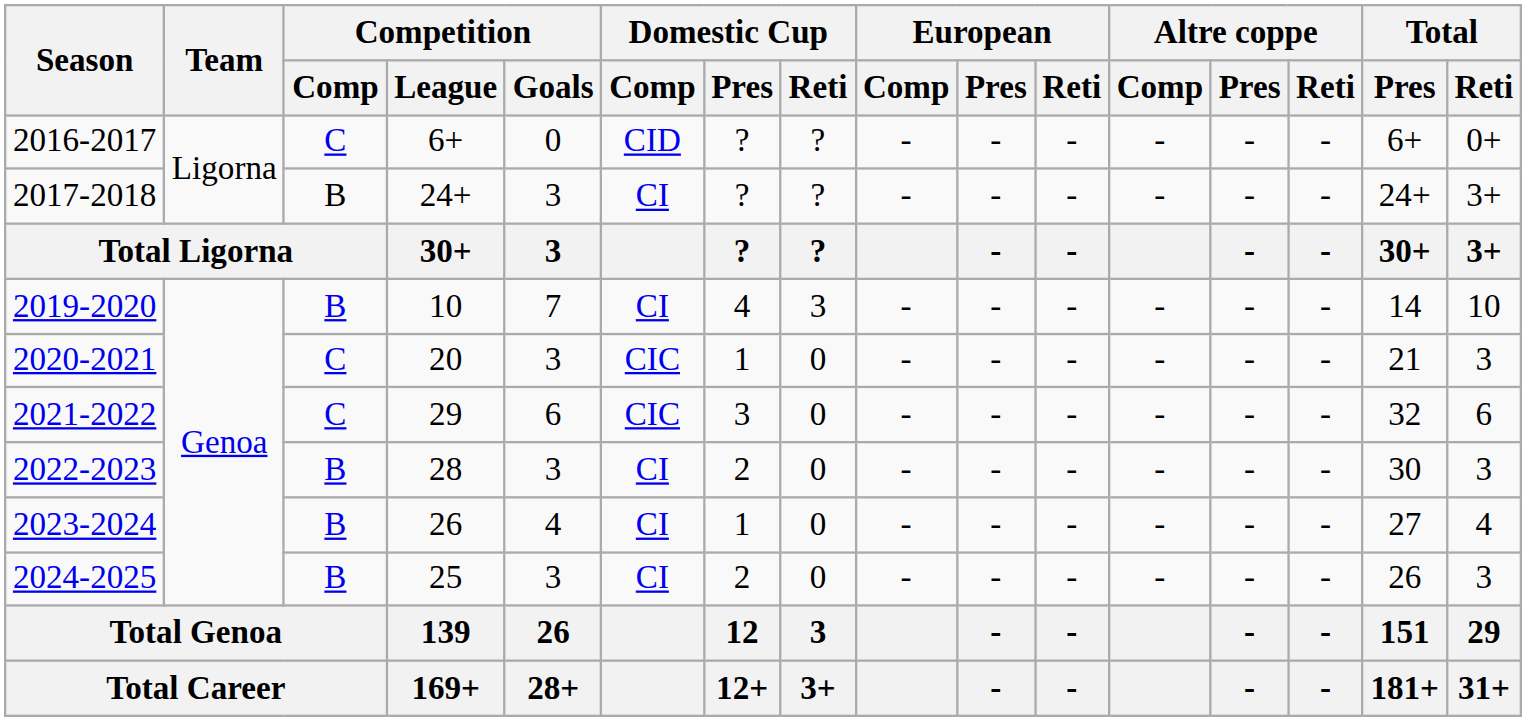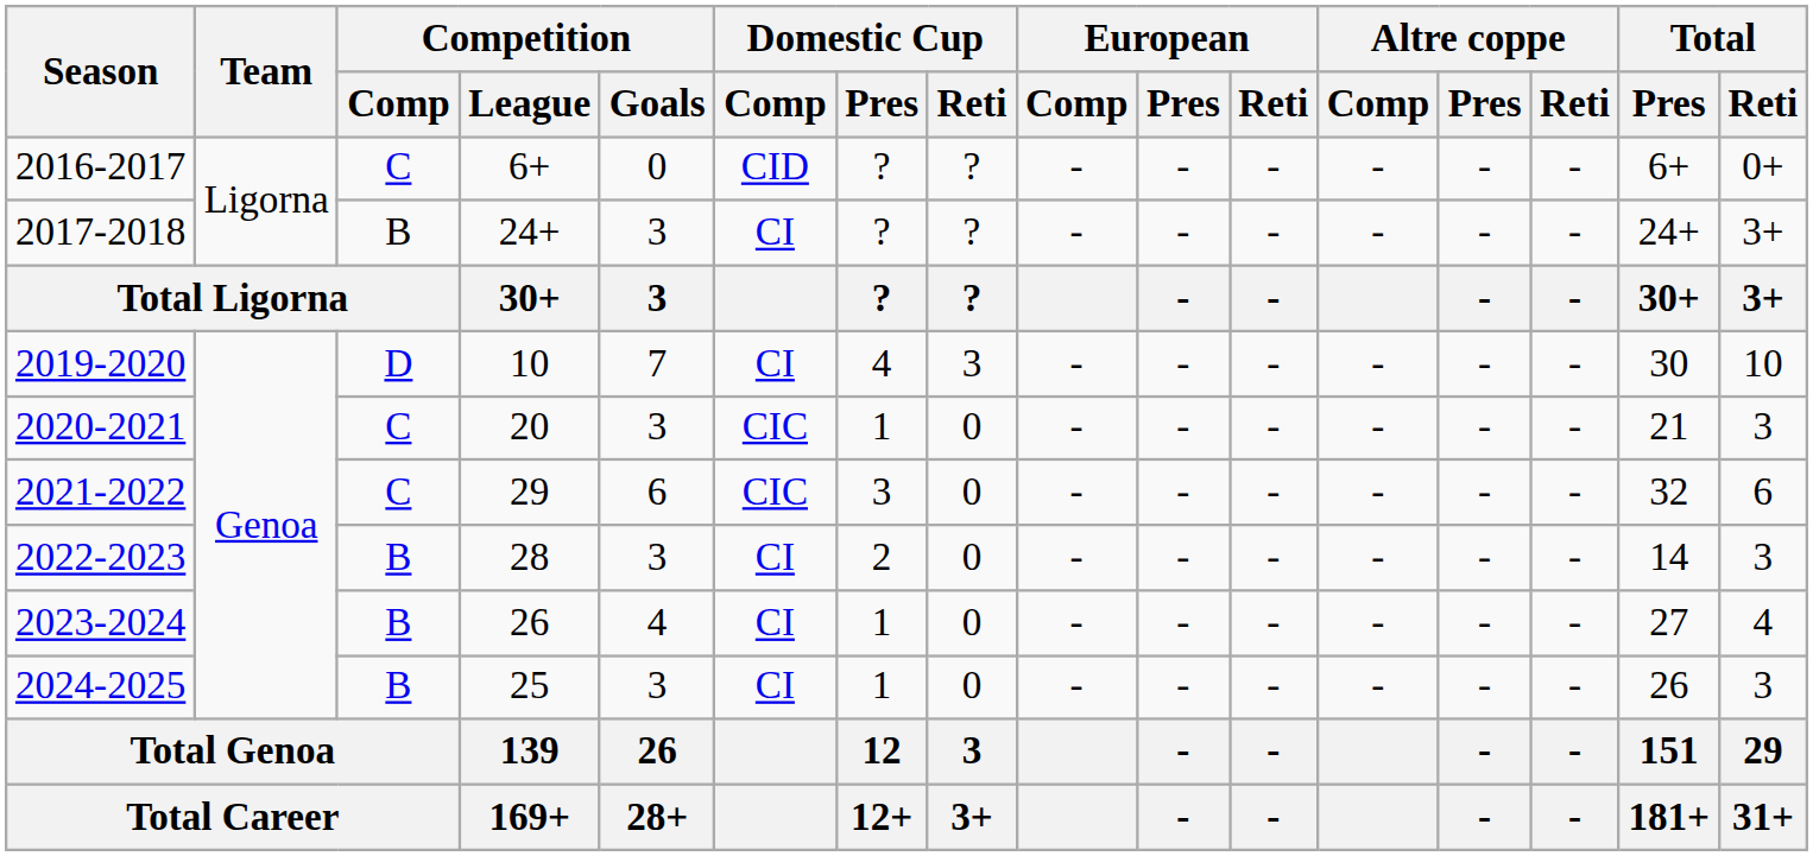 <table class="wikitable center" style="text-align:center; font-size:90%">
 <tr>
 <th rowspan="2">Season</th>
 <th rowspan="2">Team</th>
 <th colspan="3">Competition</th>
 <th colspan="3">Domestic Cup</th>
 <th colspan="3">European</th>
 <th colspan="3">Altre coppe</th>
 <th colspan="2">Total</th>
 </tr>
 <tr>
 <th>Comp</th>
 <th>League</th>
 <th>Goals</th>
 <th>Comp</th>
 <th>Pres</th>
 <th>Reti</th>
 <th>Comp</th>
 <th>Pres</th>
 <th>Reti</th>
 <th>Comp</th>
 <th>Pres</th>
 <th>Reti</th>
 <th>Pres</th>
 <th>Reti</th>
 </tr>
 <tr>
 <td>2016-2017</td>
 <td rowspan=2> Ligorna</td>
 <td><a href='#'>C</a></td>
 <td>6+</td>
 <td>0</td>
 <td><a href='#'>CID</a></td>
 <td>?</td>
 <td>?</td>
 <td>-</td>
 <td>-</td>
 <td>-</td>
 <td>-</td>
 <td>-</td>
 <td>-</td>
 <td>6+</td>
 <td>0+</td>
 </tr>
 <tr>
 <td>2017-2018</td>
 <td>B</td>
 <td>24+</td>
 <td>3</td>
 <td><a href='#'>CI</a></td>
 <td>?</td>
 <td>?</td>
 <td>-</td>
 <td>-</td>
 <td>-</td>
 <td>-</td>
 <td>-</td>
 <td>-</td>
 <td>24+</td>
 <td>3+</td>
 </tr>
 <tr>
 <th colspan="3">Total Ligorna</th>
 <th>30+</th>
 <th>3</th>
 <th></th>
 <th>?</th>
 <th>?</th>
 <th></th>
 <th>-</th>
 <th>-</th>
 <th></th>
 <th>-</th>
 <th>-</th>
 <th>30+</th>
 <th>3+</th>
 </tr>
 <tr>
 <td><a href='#'>2019-2020</a></td>
 <td rowspan="6"> <a href='#'>Genoa</a></td>
-<td><a href='#'>B</a></td>
+<td><a href='#'>D</a></td>
 <td>10</td>
 <td>7</td>
 <td><a href='#'>CI</a></td>
 <td>4</td>
 <td>3</td>
 <td>-</td>
 <td>-</td>
 <td>-</td>
 <td>-</td>
 <td>-</td>
 <td>-</td>
-<td>14</td>
+<td>30</td>
 <td>10</td>
 </tr>
 <tr>
 <td><a href='#'>2020-2021</a></td>
 <td><a href='#'>C</a></td>
 <td>20</td>
 <td>3</td>
 <td><a href='#'>CIC</a></td>
 <td>1</td>
 <td>0</td>
 <td>-</td>
 <td>-</td>
 <td>-</td>
 <td>-</td>
 <td>-</td>
 <td>-</td>
 <td>21</td>
 <td>3</td>
 </tr>
 <tr>
 <td><a href='#'>2021-2022</a></td>
 <td><a href='#'>C</a></td>
 <td>29</td>
 <td>6</td>
 <td><a href='#'>CIC</a></td>
 <td>3</td>
 <td>0</td>
 <td>-</td>
 <td>-</td>
 <td>-</td>
 <td>-</td>
 <td>-</td>
 <td>-</td>
 <td>32</td>
 <td>6</td>
 </tr>
 <tr>
 <td><a href='#'>2022-2023</a></td>
 <td><a href='#'>B</a></td>
 <td>28</td>
 <td>3</td>
 <td><a href='#'>CI</a></td>
 <td>2</td>
 <td>0</td>
 <td>-</td>
 <td>-</td>
 <td>-</td>
 <td>-</td>
 <td>-</td>
 <td>-</td>
-<td>30</td>
+<td>14</td>
 <td>3</td>
 </tr>
 <tr>
 <td><a href='#'>2023-2024</a></td>
 <td><a href='#'>B</a></td>
 <td>26</td>
 <td>4</td>
 <td><a href='#'>CI</a></td>
 <td>1</td>
 <td>0</td>
 <td>-</td>
 <td>-</td>
 <td>-</td>
 <td>-</td>
 <td>-</td>
 <td>-</td>
 <td>27</td>
 <td>4</td>
 </tr>
 <tr>
 <td><a href='#'>2024-2025</a></td>
 <td><a href='#'>B</a></td>
 <td>25</td>
 <td>3</td>
 <td><a href='#'>CI</a></td>
-<td>2</td>
+<td>1</td>
 <td>0</td>
 <td>-</td>
 <td>-</td>
 <td>-</td>
 <td>-</td>
 <td>-</td>
 <td>-</td>
 <td>26</td>
 <td>3</td>
 </tr>
 <tr>
 <th colspan="3">Total Genoa</th>
 <th>139</th>
 <th>26</th>
 <th></th>
 <th>12</th>
 <th>3</th>
 <th></th>
 <th>-</th>
 <th>-</th>
 <th></th>
 <th>-</th>
 <th>-</th>
 <th>151</th>
 <th>29</th>
 </tr>
 <tr>
 <th colspan="3">Total Career</th>
 <th>169+</th>
 <th>28+</th>
 <th></th>
 <th>12+</th>
 <th>3+</th>
 <th></th>
 <th>-</th>
 <th>-</th>
 <th></th>
 <th>-</th>
 <th>-</th>
 <th>181+</th>
 <th>31+</th>
 </tr>
 </table>
